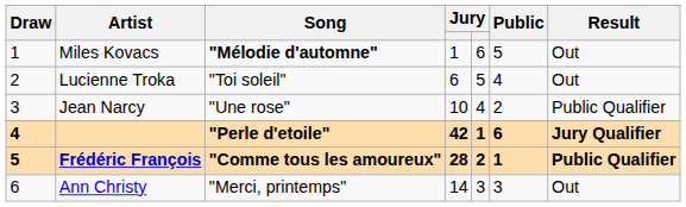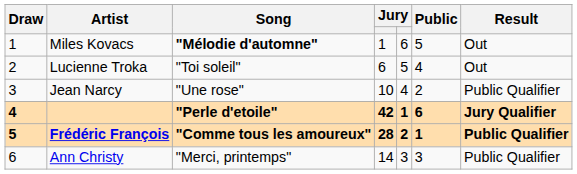 <table class="sortable wikitable" style="margin: 1em auto 1em auto; text-align:left">
 <tr>
 <th rowspan="2">Draw</th>
 <th rowspan="2">Artist</th>
 <th rowspan="2">Song</th>
 <th colspan="2">Jury</th>
 <th rowspan="2">Public</th>
 <th rowspan="2">Result</th>
 </tr>
 <tr>
 <th><small></small></th>
 <th><small></small></th>
 </tr>
 <tr>
 <td>1</td>
 <td>Miles Kovacs</td>
 <td><strong>"Mélodie d'automne"</strong></td>
 <td>1</td>
 <td>6</td>
 <td>5</td>
 <td>Out</td>
 </tr>
 <tr>
 <td>2</td>
 <td>Lucienne Troka</td>
 <td>"Toi soleil"</td>
 <td>6</td>
 <td>5</td>
 <td>4</td>
 <td>Out</td>
 </tr>
 <tr>
 <td>3</td>
 <td>Jean Narcy</td>
 <td>"Une rose"</td>
 <td>10</td>
 <td>4</td>
 <td>2</td>
 <td>Public Qualifier</td>
 </tr>
 <tr style="font-weight:bold; background:navajowhite;">
 <td>4</td>
 <td></td>
 <td>"Perle d'etoile"</td>
 <td>42</td>
 <td>1</td>
 <td>6</td>
 <td>Jury Qualifier</td>
 </tr>
 <tr style="font-weight:bold; background:navajowhite;">
 <td>5</td>
 <td><a href='#'>Frédéric François</a></td>
 <td>"Comme tous les amoureux"</td>
 <td>28</td>
 <td>2</td>
 <td>1</td>
 <td>Public Qualifier</td>
 </tr>
 <tr>
 <td>6</td>
 <td><a href='#'>Ann Christy</a></td>
 <td>"Merci, printemps"</td>
 <td>14</td>
 <td>3</td>
 <td>3</td>
-<td>Out</td>
+<td>Public Qualifier</td>
 </tr>
 </table>
